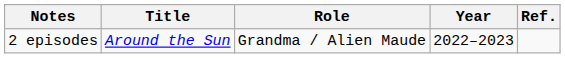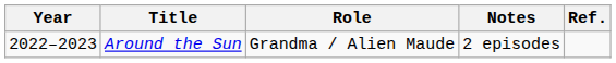 <table class="wikitable sortable">
 <tr>
-<th class="unsortable">Notes</th>
+<th>Year</th>
 <th>Title</th>
 <th>Role</th>
-<th>Year</th>
+<th class="unsortable">Notes</th>
 <th class="unsortable">Ref.</th>
 </tr>
 <tr>
-<td>2 episodes</td>
+<td>2022–2023</td>
 <td><em><a href='#'>Around the Sun</a> </em></td>
 <td>Grandma / Alien Maude</td>
-<td>2022–2023</td>
+<td>2 episodes</td>
 <td></td>
 </tr>
 </table>
